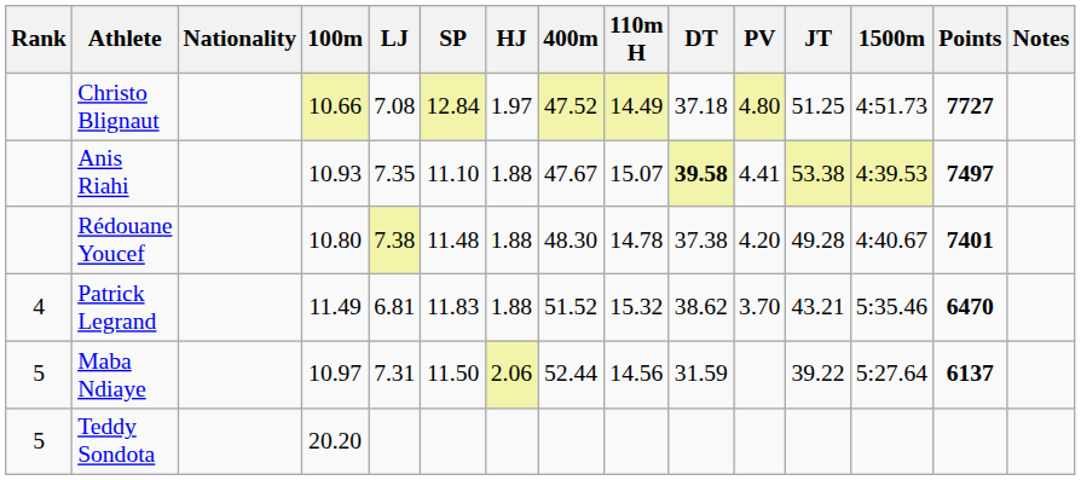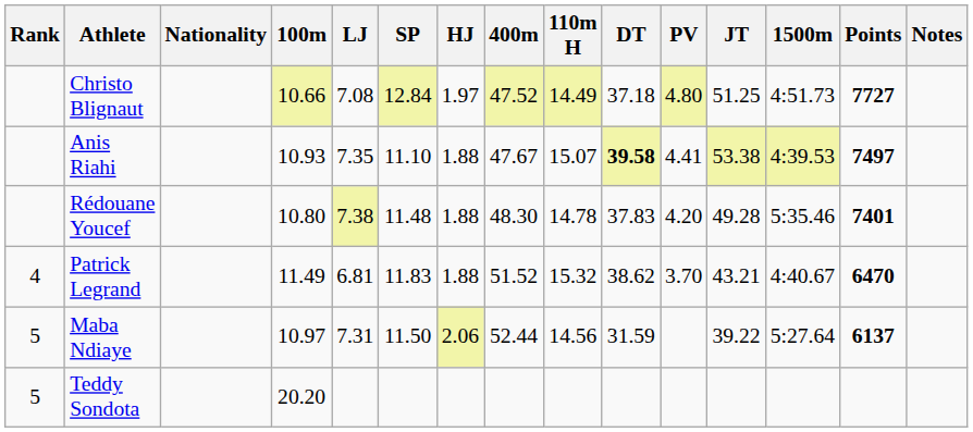 <table class="wikitable sortable" style="text-align:center;font-size:90%">
 <tr>
 <th>Rank</th>
 <th>Athlete</th>
 <th>Nationality</th>
 <th>100m</th>
 <th>LJ</th>
 <th>SP</th>
 <th>HJ</th>
 <th>400m</th>
 <th>110m H</th>
 <th>DT</th>
 <th>PV</th>
 <th>JT</th>
 <th>1500m</th>
 <th>Points</th>
 <th>Notes</th>
 </tr>
 <tr>
 <td></td>
 <td align=left><a href='#'>Christo Blignaut</a></td>
 <td align=left></td>
 <td bgcolor=#F2F5A9>10.66</td>
 <td>7.08</td>
 <td bgcolor=#F2F5A9>12.84</td>
 <td>1.97</td>
 <td bgcolor=#F2F5A9>47.52</td>
 <td bgcolor=#F2F5A9>14.49</td>
 <td>37.18</td>
 <td bgcolor=#F2F5A9>4.80</td>
 <td>51.25</td>
 <td>4:51.73</td>
 <td><strong>7727</strong></td>
 <td></td>
 </tr>
 <tr>
 <td></td>
 <td align=left><a href='#'>Anis Riahi</a></td>
 <td align=left></td>
 <td>10.93</td>
 <td>7.35</td>
 <td>11.10</td>
 <td>1.88</td>
 <td>47.67</td>
 <td>15.07</td>
 <td bgcolor=#F2F5A9><strong>39.58</strong></td>
 <td>4.41</td>
 <td bgcolor=#F2F5A9>53.38</td>
 <td bgcolor=#F2F5A9>4:39.53</td>
 <td><strong>7497</strong></td>
 <td></td>
 </tr>
 <tr>
 <td></td>
 <td align=left><a href='#'>Rédouane Youcef</a></td>
 <td align=left></td>
 <td>10.80</td>
 <td bgcolor=#F2F5A9>7.38</td>
 <td>11.48</td>
 <td>1.88</td>
 <td>48.30</td>
 <td>14.78</td>
-<td>37.38</td>
+<td>37.83</td>
 <td>4.20</td>
 <td>49.28</td>
-<td>4:40.67</td>
+<td>5:35.46</td>
 <td><strong>7401</strong></td>
 <td></td>
 </tr>
 <tr>
 <td>4</td>
 <td align=left><a href='#'>Patrick Legrand</a></td>
 <td align=left></td>
 <td>11.49</td>
 <td>6.81</td>
 <td>11.83</td>
 <td>1.88</td>
 <td>51.52</td>
 <td>15.32</td>
 <td>38.62</td>
 <td>3.70</td>
 <td>43.21</td>
-<td>5:35.46</td>
+<td>4:40.67</td>
 <td><strong>6470</strong></td>
 <td></td>
 </tr>
 <tr>
 <td>5</td>
 <td align=left><a href='#'>Maba Ndiaye</a></td>
 <td align=left></td>
 <td>10.97</td>
 <td>7.31</td>
 <td>11.50</td>
 <td bgcolor=#F2F5A9>2.06</td>
 <td>52.44</td>
 <td>14.56</td>
 <td>31.59</td>
 <td></td>
 <td>39.22</td>
 <td>5:27.64</td>
 <td><strong>6137</strong></td>
 <td></td>
 </tr>
 <tr>
 <td>5</td>
 <td align=left><a href='#'>Teddy Sondota</a></td>
 <td align=left></td>
 <td>20.20</td>
 <td></td>
 <td></td>
 <td></td>
 <td></td>
 <td></td>
 <td></td>
 <td></td>
 <td></td>
 <td></td>
 <td><strong></strong></td>
 <td></td>
 </tr>
 </table>
